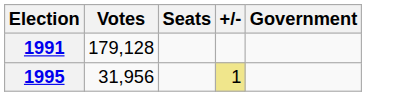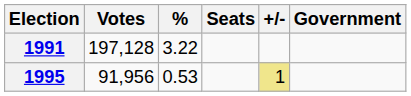 <table class="wikitable" style="text-align:right;">
 <tr>
 <th>Election</th>
 <th>Votes</th>
+<th>%</th>
 <th>Seats</th>
 <th>+/-</th>
 <th>Government</th>
 </tr>
 <tr>
 <th><a href='#'>1991</a></th>
-<td>179,128</td>
+<td>197,128</td>
+<td>3.22</td>
 <td></td>
 <td></td>
 <td></td>
 </tr>
 <tr>
 <th><a href='#'>1995</a></th>
-<td>31,956</td>
+<td>91,956</td>
+<td>0.53</td>
 <td></td>
 <td style="background: khaki;"> 1</td>
 <td></td>
 </tr>
 </table>
